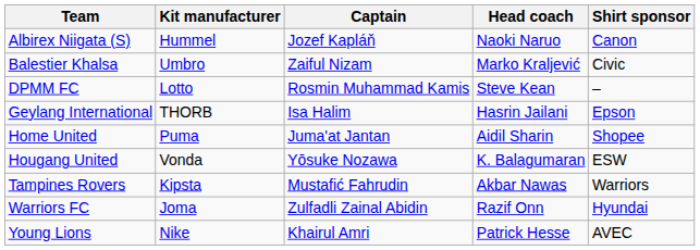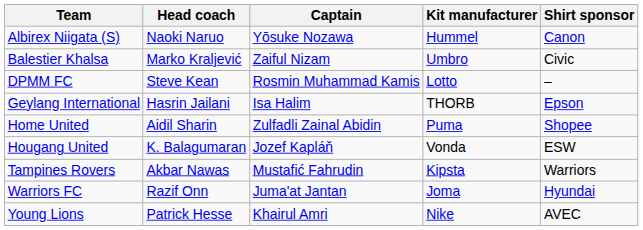 <table class="wikitable sortable" style="text-align: left;">
 <tr>
 <th>Team</th>
+<th>Head coach</th>
+<th>Captain</th>
 <th>Kit manufacturer</th>
-<th>Captain</th>
-<th>Head coach</th>
 <th>Shirt sponsor</th>
 </tr>
 <tr>
 <td> <a href='#'>Albirex Niigata (S)</a></td>
+<td> <a href='#'>Naoki Naruo</a></td>
+<td> <a href='#'>Yōsuke Nozawa</a></td>
 <td><a href='#'>Hummel</a></td>
-<td><a href='#'>Jozef Kapláň</a></td>
-<td> <a href='#'>Naoki Naruo</a></td>
 <td><a href='#'>Canon</a></td>
 </tr>
 <tr>
 <td><a href='#'>Balestier Khalsa</a></td>
+<td> <a href='#'>Marko Kraljević</a></td>
+<td><a href='#'>Zaiful Nizam</a></td>
 <td><a href='#'>Umbro</a></td>
-<td><a href='#'>Zaiful Nizam</a></td>
-<td> <a href='#'>Marko Kraljević</a></td>
 <td>Civic</td>
 </tr>
 <tr>
 <td> <a href='#'>DPMM FC</a></td>
+<td> <a href='#'>Steve Kean</a></td>
+<td> <a href='#'>Rosmin Muhammad Kamis</a></td>
 <td><a href='#'>Lotto</a></td>
-<td> <a href='#'>Rosmin Muhammad Kamis</a></td>
-<td> <a href='#'>Steve Kean</a></td>
 <td>–</td>
 </tr>
 <tr>
 <td><a href='#'>Geylang International</a></td>
+<td><a href='#'>Hasrin Jailani</a></td>
+<td><a href='#'>Isa Halim</a></td>
 <td>THORB</td>
-<td><a href='#'>Isa Halim</a></td>
-<td><a href='#'>Hasrin Jailani</a></td>
 <td><a href='#'>Epson</a></td>
 </tr>
 <tr>
 <td><a href='#'>Home United</a></td>
+<td><a href='#'>Aidil Sharin</a></td>
+<td><a href='#'>Zulfadli Zainal Abidin</a></td>
 <td><a href='#'>Puma</a></td>
-<td><a href='#'>Juma'at Jantan</a></td>
-<td><a href='#'>Aidil Sharin</a></td>
 <td><a href='#'>Shopee</a></td>
 </tr>
 <tr>
 <td><a href='#'>Hougang United</a></td>
+<td><a href='#'>K. Balagumaran</a></td>
+<td><a href='#'>Jozef Kapláň</a></td>
 <td>Vonda</td>
-<td> <a href='#'>Yōsuke Nozawa</a></td>
-<td><a href='#'>K. Balagumaran</a></td>
 <td>ESW</td>
 </tr>
 <tr>
 <td><a href='#'>Tampines Rovers</a></td>
+<td><a href='#'>Akbar Nawas</a></td>
+<td><a href='#'>Mustafić Fahrudin</a></td>
 <td><a href='#'>Kipsta</a></td>
-<td><a href='#'>Mustafić Fahrudin</a></td>
-<td><a href='#'>Akbar Nawas</a></td>
 <td>Warriors</td>
 </tr>
 <tr>
 <td><a href='#'>Warriors FC</a></td>
+<td><a href='#'>Razif Onn</a></td>
+<td><a href='#'>Juma'at Jantan</a></td>
 <td><a href='#'>Joma</a></td>
-<td><a href='#'>Zulfadli Zainal Abidin</a></td>
-<td><a href='#'>Razif Onn</a></td>
 <td><a href='#'>Hyundai</a></td>
 </tr>
 <tr>
 <td> <a href='#'>Young Lions</a></td>
+<td> <a href='#'>Patrick Hesse</a></td>
+<td><a href='#'>Khairul Amri</a></td>
 <td><a href='#'>Nike</a></td>
-<td><a href='#'>Khairul Amri</a></td>
-<td> <a href='#'>Patrick Hesse</a></td>
 <td>AVEC</td>
 </tr>
 </table>
